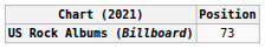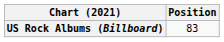 <table class="wikitable sortable plainrowheaders">
 <tr>
 <th scope="col">Chart (2021)</th>
 <th scope="col">Position</th>
 </tr>
 <tr>
 <th scope="row">US Rock Albums (<em>Billboard</em>)</th>
-<td align="center">73</td>
+<td align="center">83</td>
 </tr>
 </table>
